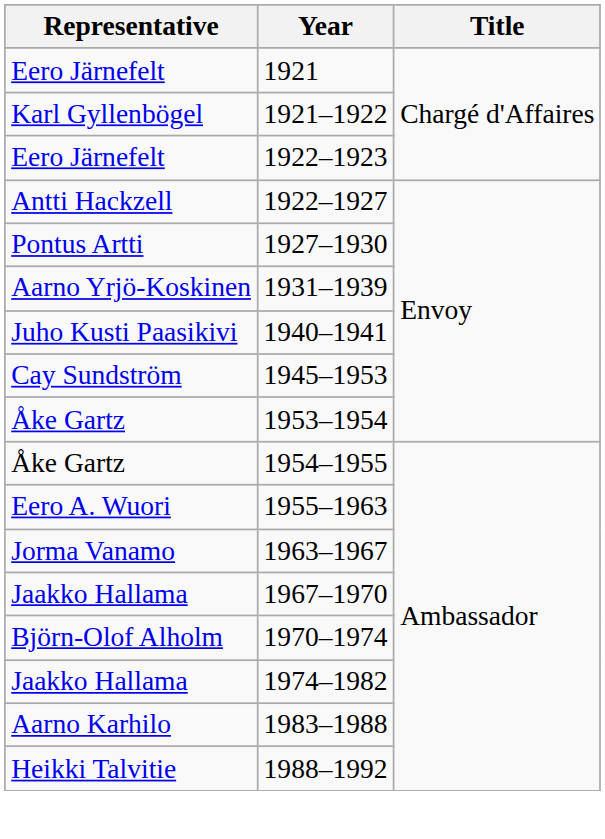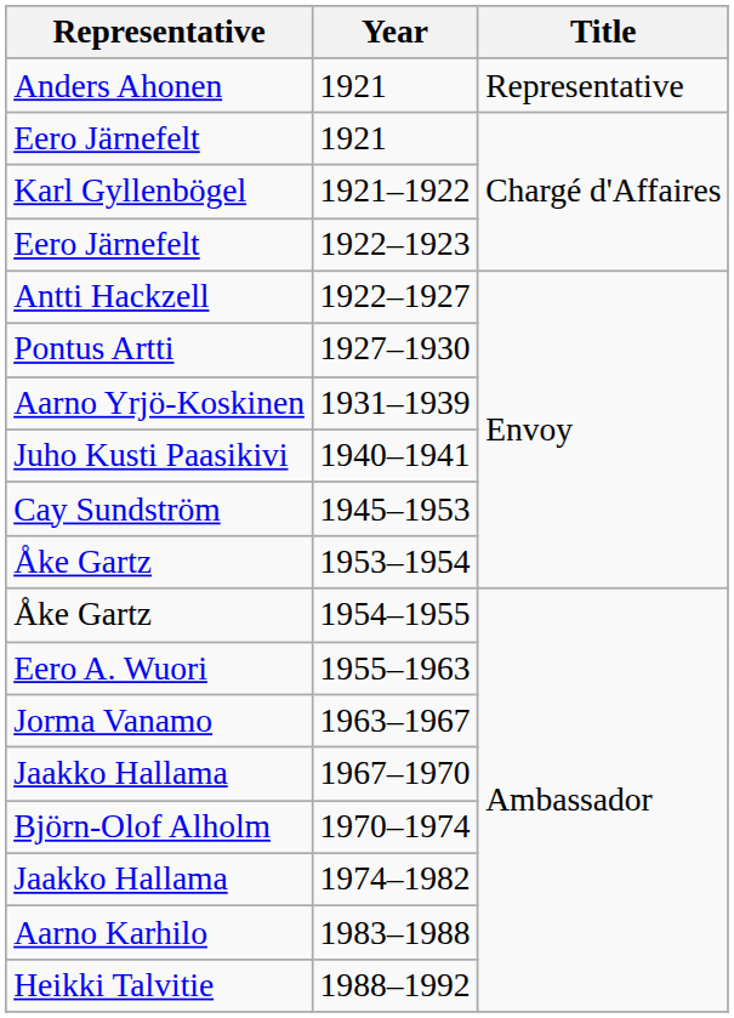 <table class="wikitable sortable">
 <tr>
 <th>Representative</th>
 <th>Year</th>
 <th>Title</th>
+</tr>
+<tr>
+<td><a href='#'>Anders Ahonen</a></td>
+<td>1921</td>
+<td>Representative</td>
 </tr>
 <tr>
 <td><a href='#'>Eero Järnefelt</a></td>
 <td>1921</td>
 <td rowspan="3">Chargé d'Affaires</td>
 </tr>
 <tr>
 <td><a href='#'>Karl Gyllenbögel</a></td>
 <td>1921–1922</td>
 </tr>
 <tr>
 <td><a href='#'>Eero Järnefelt</a></td>
 <td>1922–1923</td>
 </tr>
 <tr>
 <td><a href='#'>Antti Hackzell</a></td>
 <td>1922–1927</td>
 <td rowspan="6">Envoy</td>
 </tr>
 <tr>
 <td><a href='#'>Pontus Artti</a></td>
 <td>1927–1930</td>
 </tr>
 <tr>
 <td><a href='#'>Aarno Yrjö-Koskinen</a></td>
 <td>1931–1939</td>
 </tr>
 <tr>
 <td><a href='#'>Juho Kusti Paasikivi</a></td>
 <td>1940–1941</td>
 </tr>
 <tr>
 <td><a href='#'>Cay Sundström</a></td>
 <td>1945–1953</td>
 </tr>
 <tr>
 <td><a href='#'>Åke Gartz</a></td>
 <td>1953–1954</td>
 </tr>
 <tr>
 <td>Åke Gartz</td>
 <td>1954–1955</td>
 <td rowspan="8">Ambassador</td>
 </tr>
 <tr>
 <td><a href='#'>Eero A. Wuori</a></td>
 <td>1955–1963</td>
 </tr>
 <tr>
 <td><a href='#'>Jorma Vanamo</a></td>
 <td>1963–1967</td>
 </tr>
 <tr>
 <td><a href='#'>Jaakko Hallama</a></td>
 <td>1967–1970</td>
 </tr>
 <tr>
 <td><a href='#'>Björn-Olof Alholm</a></td>
 <td>1970–1974</td>
 </tr>
 <tr>
 <td><a href='#'>Jaakko Hallama</a></td>
 <td>1974–1982</td>
 </tr>
 <tr>
 <td><a href='#'>Aarno Karhilo</a></td>
 <td>1983–1988</td>
 </tr>
 <tr>
 <td><a href='#'>Heikki Talvitie</a></td>
 <td>1988–1992</td>
 </tr>
 </table>
